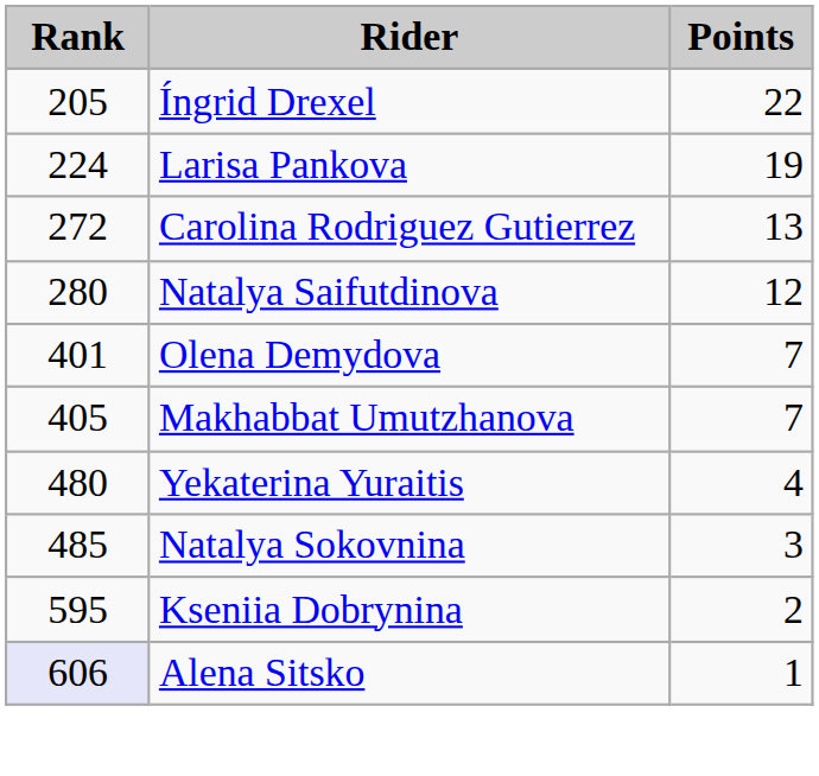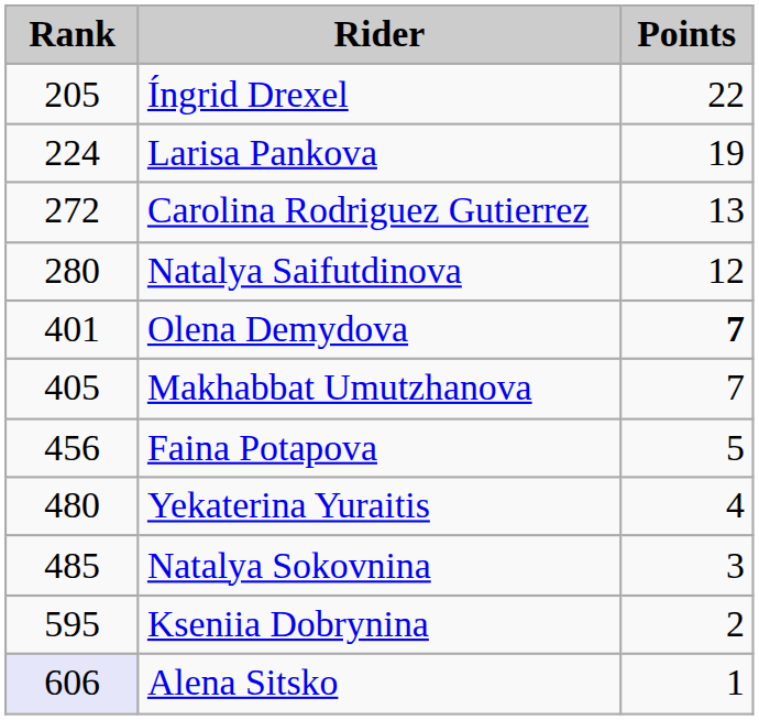 <table class="wikitable alternance" style="text-align:center;">
 <tr>
 <th scope="col" style="background-color:#CCCCCC; width:50px;">Rank</th>
 <th scope="col" style="background-color:#CCCCCC; width:200px;">Rider</th>
 <th scope="col" style="background-color:#CCCCCC; width:50px;">Points</th>
 </tr>
 <tr>
 <td>205</td>
 <td align=left> <a href='#'>Íngrid Drexel</a></td>
 <td align=right>22</td>
 </tr>
 <tr>
 <td>224</td>
 <td align=left> <a href='#'>Larisa Pankova</a></td>
 <td align=right>19</td>
 </tr>
 <tr>
 <td>272</td>
 <td align=left> <a href='#'>Carolina Rodriguez Gutierrez</a></td>
 <td align=right>13</td>
 </tr>
 <tr>
 <td>280</td>
 <td align=left> <a href='#'>Natalya Saifutdinova</a></td>
 <td align=right>12</td>
 </tr>
 <tr>
 <td>401</td>
 <td align=left> <a href='#'>Olena Demydova</a></td>
-<td align=right>7</td>
+<td align=right><strong>7</strong></td>
 </tr>
 <tr>
 <td>405</td>
 <td align=left> <a href='#'>Makhabbat Umutzhanova</a></td>
 <td align=right>7</td>
+</tr>
+<tr>
+<td>456</td>
+<td align=left> <a href='#'>Faina Potapova</a></td>
+<td align=right>5</td>
 </tr>
 <tr>
 <td>480</td>
 <td align=left> <a href='#'>Yekaterina Yuraitis</a></td>
 <td align=right>4</td>
 </tr>
 <tr>
 <td>485</td>
 <td align=left> <a href='#'>Natalya Sokovnina</a></td>
 <td align=right>3</td>
 </tr>
 <tr>
 <td>595</td>
 <td align=left> <a href='#'>Kseniia Dobrynina</a></td>
 <td align=right>2</td>
 </tr>
 <tr>
 <td style="background: lavender;">606</td>
 <td align=left> <a href='#'>Alena Sitsko</a></td>
 <td align=right>1</td>
 </tr>
 </table>
